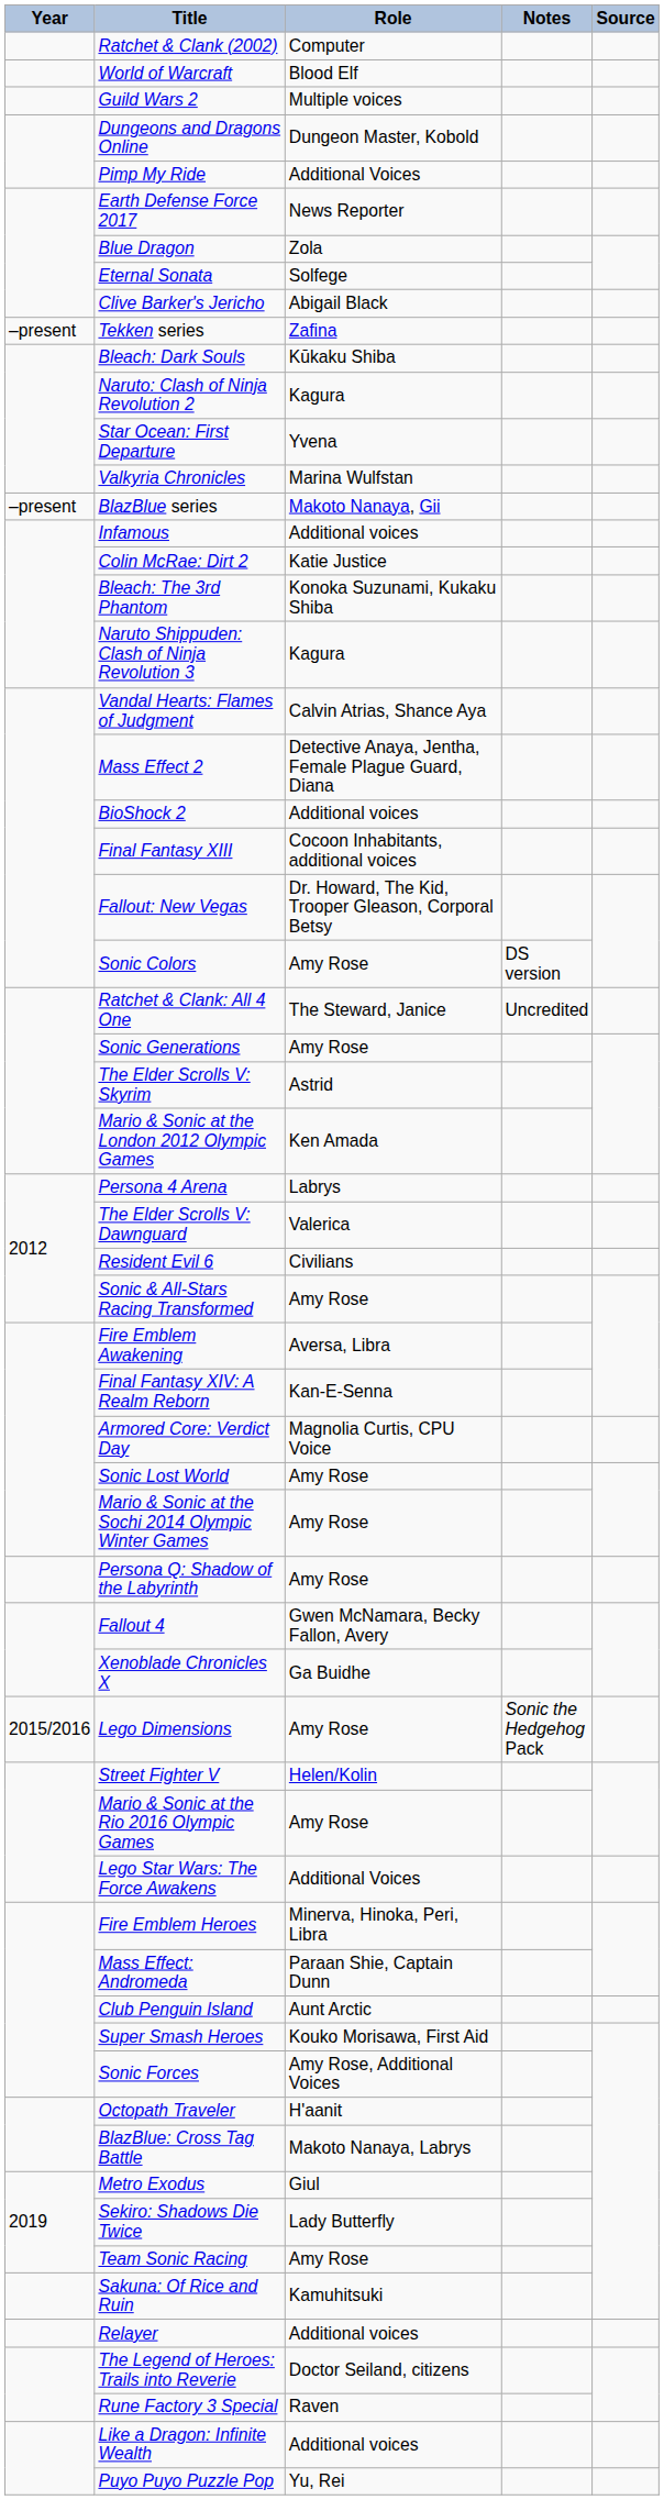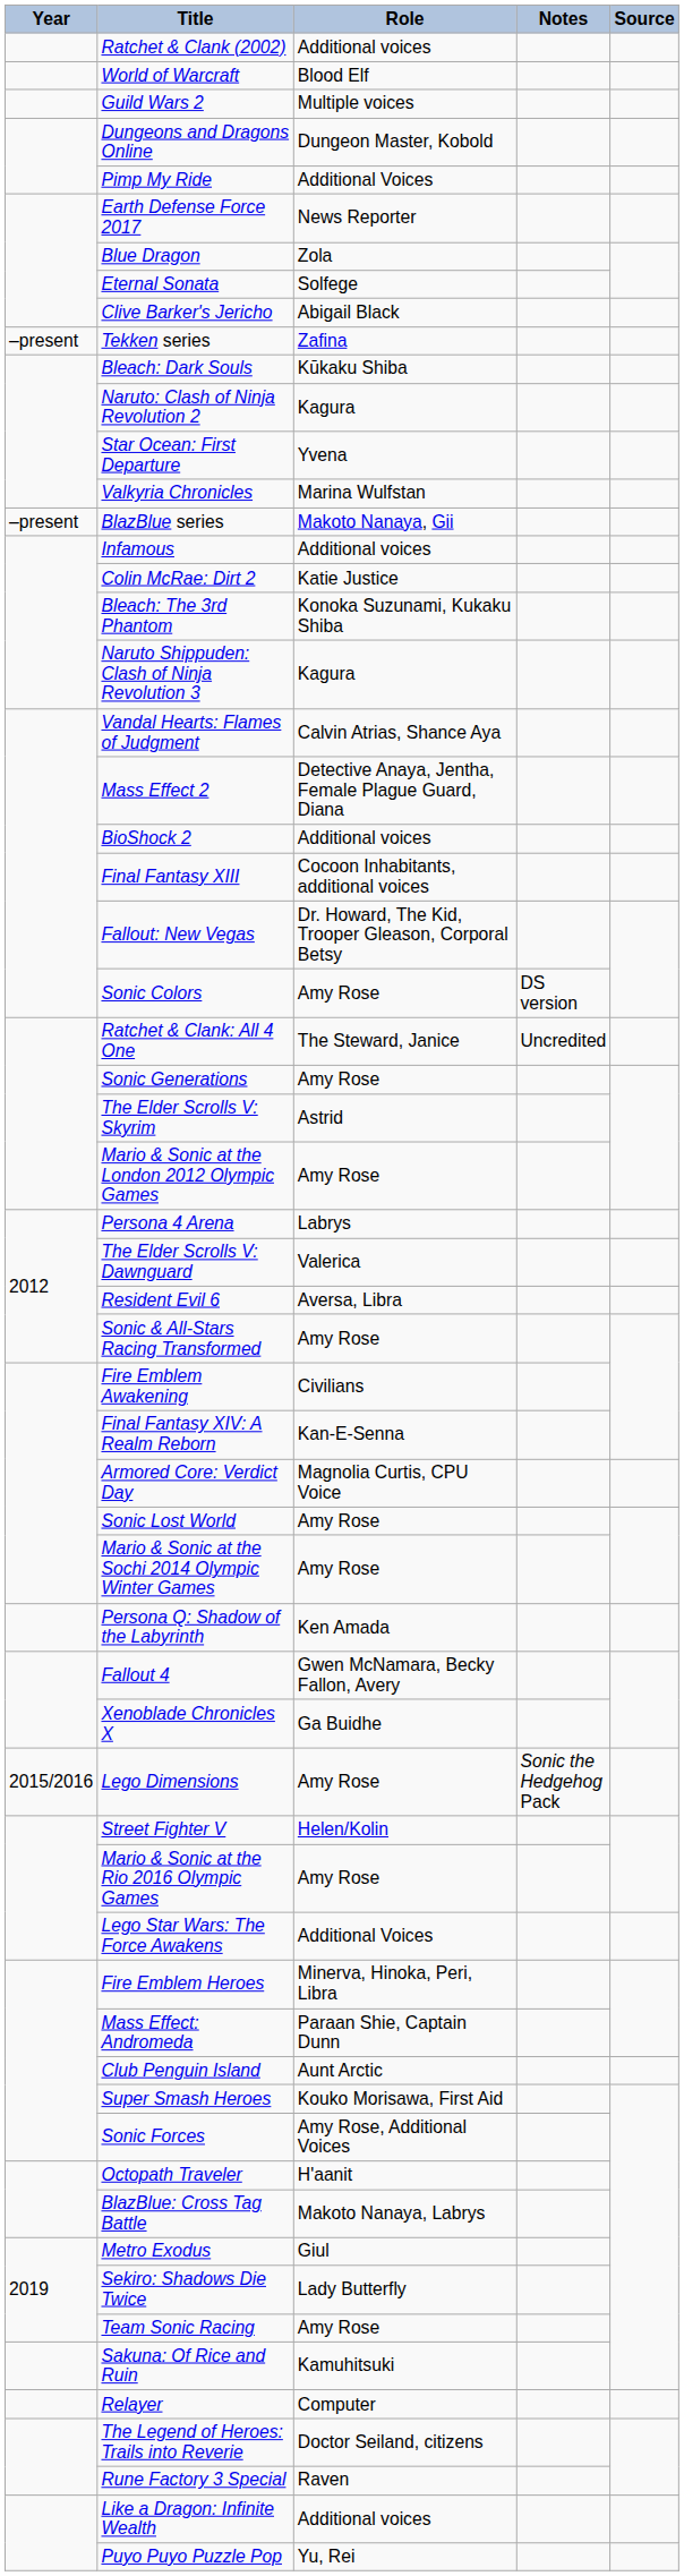 <table class="wikitable sortable plainrowheaders" style="width=100%; font-size: 100%;">
 <tr>
 <th scope="col" style="background:#b0c4de; width:40px">Year </th>
 <th scope="col" style="background:#b0c4de; width:250px;">Title</th>
 <th scope="col" style="background:#b0c4de; width:300px">Role </th>
 <th scope="col" style="background:#b0c4de;" class="unsortable">Notes </th>
 <th scope="col" style="background:#b0c4de;" class="unsortable">Source</th>
 </tr>
 <tr>
 <td></td>
 <td><em><a href='#'>Ratchet & Clank (2002)</a></em></td>
-<td>Computer</td>
+<td>Additional voices</td>
 <td></td>
 <td></td>
 </tr>
 <tr>
 <td></td>
 <td><em><a href='#'>World of Warcraft</a></em></td>
 <td>Blood Elf</td>
 <td></td>
 <td></td>
 </tr>
 <tr>
 <td></td>
 <td><em><a href='#'>Guild Wars 2</a></em></td>
 <td>Multiple voices</td>
 <td></td>
 <td></td>
 </tr>
 <tr>
 <td rowspan="2"></td>
 <td><em><a href='#'>Dungeons and Dragons Online</a></em></td>
 <td>Dungeon Master, Kobold</td>
 <td></td>
 <td></td>
 </tr>
 <tr>
 <td><em><a href='#'>Pimp My Ride</a></em></td>
 <td>Additional Voices</td>
 <td></td>
 <td></td>
 </tr>
 <tr>
 <td rowspan="4"></td>
 <td><em><a href='#'>Earth Defense Force 2017</a></em></td>
 <td>News Reporter</td>
 <td></td>
 <td></td>
 </tr>
 <tr>
 <td><em><a href='#'>Blue Dragon</a></em></td>
 <td>Zola</td>
 <td></td>
 <td rowspan="2"></td>
 </tr>
 <tr>
 <td><em><a href='#'>Eternal Sonata</a></em></td>
 <td>Solfege</td>
 <td></td>
 </tr>
 <tr>
 <td><em><a href='#'>Clive Barker's Jericho</a></em></td>
 <td>Abigail Black</td>
 <td></td>
 <td></td>
 </tr>
 <tr>
 <td>–present</td>
 <td><em><a href='#'>Tekken</a></em> series</td>
 <td><a href='#'>Zafina</a></td>
 <td></td>
 <td></td>
 </tr>
 <tr>
 <td rowspan="4"></td>
 <td><em><a href='#'>Bleach: Dark Souls</a></em></td>
 <td>Kūkaku Shiba</td>
 <td></td>
 <td></td>
 </tr>
 <tr>
 <td><em><a href='#'>Naruto: Clash of Ninja Revolution 2</a></em></td>
 <td>Kagura</td>
 <td></td>
 <td></td>
 </tr>
 <tr>
 <td><em><a href='#'>Star Ocean: First Departure</a></em></td>
 <td>Yvena</td>
 <td></td>
 <td></td>
 </tr>
 <tr>
 <td><em><a href='#'>Valkyria Chronicles</a></em></td>
 <td>Marina Wulfstan</td>
 <td></td>
 <td></td>
 </tr>
 <tr>
 <td>–present</td>
 <td><em><a href='#'>BlazBlue</a></em> series</td>
 <td><a href='#'>Makoto Nanaya</a>, <a href='#'>Gii</a></td>
 <td></td>
 <td></td>
 </tr>
 <tr>
 <td rowspan="4"></td>
 <td><em><a href='#'>Infamous</a></em></td>
 <td>Additional voices</td>
 <td></td>
 <td></td>
 </tr>
 <tr>
 <td><em><a href='#'>Colin McRae: Dirt 2</a></em></td>
 <td>Katie Justice</td>
 <td></td>
 <td></td>
 </tr>
 <tr>
 <td><em><a href='#'>Bleach: The 3rd Phantom</a></em></td>
 <td>Konoka Suzunami, Kukaku Shiba</td>
 <td></td>
 <td></td>
 </tr>
 <tr>
 <td><em><a href='#'>Naruto Shippuden: Clash of Ninja Revolution 3</a></em></td>
 <td>Kagura</td>
 <td></td>
 <td></td>
 </tr>
 <tr>
 <td rowspan="6"></td>
 <td><em><a href='#'>Vandal Hearts: Flames of Judgment</a></em></td>
 <td>Calvin Atrias, Shance Aya</td>
 <td></td>
 <td></td>
 </tr>
 <tr>
 <td><em><a href='#'>Mass Effect 2</a></em></td>
 <td>Detective Anaya, Jentha, Female Plague Guard, Diana</td>
 <td></td>
 <td></td>
 </tr>
 <tr>
 <td><em><a href='#'>BioShock 2</a></em></td>
 <td>Additional voices</td>
 <td></td>
 <td></td>
 </tr>
 <tr>
 <td><em><a href='#'>Final Fantasy XIII</a></em></td>
 <td>Cocoon Inhabitants, additional voices</td>
 <td></td>
 <td></td>
 </tr>
 <tr>
 <td><em><a href='#'>Fallout: New Vegas</a></em></td>
 <td>Dr. Howard, The Kid, Trooper Gleason, Corporal Betsy</td>
 <td></td>
 <td rowspan="2"></td>
 </tr>
 <tr>
 <td><em><a href='#'>Sonic Colors</a></em></td>
 <td>Amy Rose</td>
 <td>DS version</td>
 </tr>
 <tr>
 <td rowspan="4"></td>
 <td><em><a href='#'>Ratchet & Clank: All 4 One</a></em></td>
 <td>The Steward, Janice</td>
 <td>Uncredited</td>
 <td> </td>
 </tr>
 <tr>
 <td><em><a href='#'>Sonic Generations</a></em></td>
 <td>Amy Rose</td>
 <td></td>
 <td rowspan="3"></td>
 </tr>
 <tr>
 <td><em><a href='#'>The Elder Scrolls V: Skyrim</a></em></td>
 <td>Astrid</td>
 <td></td>
 </tr>
 <tr>
 <td><em><a href='#'>Mario & Sonic at the London 2012 Olympic Games</a></em></td>
-<td>Ken Amada</td>
+<td>Amy Rose</td>
 <td></td>
 </tr>
 <tr>
 <td rowspan="4">2012</td>
 <td><em><a href='#'>Persona 4 Arena</a></em></td>
 <td>Labrys</td>
 <td></td>
 <td></td>
 </tr>
 <tr>
 <td><em><a href='#'>The Elder Scrolls V: Dawnguard</a></em></td>
 <td>Valerica</td>
 <td></td>
 <td></td>
 </tr>
 <tr>
 <td><em><a href='#'>Resident Evil 6</a></em></td>
-<td>Civilians</td>
+<td>Aversa, Libra</td>
 <td></td>
 <td></td>
 </tr>
 <tr>
 <td><em><a href='#'>Sonic & All-Stars Racing Transformed</a></em></td>
 <td>Amy Rose</td>
 <td></td>
 <td rowspan="3"></td>
 </tr>
 <tr>
 <td rowspan="5"></td>
 <td><em><a href='#'>Fire Emblem Awakening</a></em></td>
-<td>Aversa, Libra</td>
+<td>Civilians</td>
 <td></td>
 </tr>
 <tr>
 <td><em><a href='#'>Final Fantasy XIV: A Realm Reborn</a></em></td>
 <td>Kan-E-Senna</td>
 <td></td>
 </tr>
 <tr>
 <td><em><a href='#'>Armored Core: Verdict Day</a></em></td>
 <td>Magnolia Curtis, CPU Voice</td>
 <td></td>
 <td></td>
 </tr>
 <tr>
 <td><em><a href='#'>Sonic Lost World</a></em></td>
 <td>Amy Rose</td>
 <td></td>
 <td rowspan="2"></td>
 </tr>
 <tr>
 <td><em><a href='#'>Mario & Sonic at the Sochi 2014 Olympic Winter Games</a></em></td>
 <td>Amy Rose</td>
 <td></td>
 </tr>
 <tr>
 <td></td>
 <td><em><a href='#'>Persona Q: Shadow of the Labyrinth</a></em></td>
-<td>Amy Rose</td>
+<td>Ken Amada</td>
 <td></td>
 <td></td>
 </tr>
 <tr>
 <td rowspan="2"></td>
 <td><em><a href='#'>Fallout 4</a></em></td>
 <td>Gwen McNamara, Becky Fallon, Avery</td>
 <td></td>
 <td rowspan="2"></td>
 </tr>
 <tr>
 <td><em><a href='#'>Xenoblade Chronicles X</a></em></td>
 <td>Ga Buidhe</td>
 <td></td>
 </tr>
 <tr>
 <td>2015/2016</td>
 <td><em><a href='#'>Lego Dimensions</a></em></td>
 <td>Amy Rose</td>
 <td><em>Sonic the Hedgehog</em> Pack</td>
 <td></td>
 </tr>
 <tr>
 <td rowspan="3"></td>
 <td><em><a href='#'>Street Fighter V</a></em></td>
 <td><a href='#'>Helen/Kolin</a></td>
 <td></td>
 <td rowspan="2"></td>
 </tr>
 <tr>
 <td><em><a href='#'>Mario & Sonic at the Rio 2016 Olympic Games</a></em></td>
 <td>Amy Rose</td>
 <td></td>
 </tr>
 <tr>
 <td><em><a href='#'>Lego Star Wars: The Force Awakens</a></em></td>
 <td>Additional Voices</td>
 <td></td>
 <td></td>
 </tr>
 <tr>
 <td rowspan="5"></td>
 <td><em><a href='#'>Fire Emblem Heroes</a></em></td>
 <td>Minerva, Hinoka, Peri, Libra</td>
 <td></td>
 <td rowspan="2"></td>
 </tr>
 <tr>
 <td><em><a href='#'>Mass Effect: Andromeda</a></em></td>
 <td>Paraan Shie, Captain Dunn</td>
 <td></td>
 </tr>
 <tr>
 <td><em><a href='#'>Club Penguin Island</a></em></td>
 <td>Aunt Arctic</td>
 <td></td>
 <td></td>
 </tr>
 <tr>
 <td><em><a href='#'>Super Smash Heroes</a></em></td>
 <td>Kouko Morisawa, First Aid</td>
 <td></td>
 <td rowspan="8"></td>
 </tr>
 <tr>
 <td><em><a href='#'>Sonic Forces</a></em></td>
 <td>Amy Rose, Additional Voices</td>
 <td></td>
 </tr>
 <tr>
 <td rowspan="2"></td>
 <td><em><a href='#'>Octopath Traveler</a></em></td>
 <td>H'aanit</td>
 <td></td>
 </tr>
 <tr>
 <td><em><a href='#'>BlazBlue: Cross Tag Battle</a></em></td>
 <td>Makoto Nanaya, Labrys</td>
 <td></td>
 </tr>
 <tr>
 <td rowspan="3">2019</td>
 <td><em><a href='#'>Metro Exodus</a></em></td>
 <td>Giul</td>
 <td></td>
 </tr>
 <tr>
 <td><em><a href='#'>Sekiro: Shadows Die Twice</a></em></td>
 <td>Lady Butterfly</td>
 <td></td>
 </tr>
 <tr>
 <td><em><a href='#'>Team Sonic Racing</a></em></td>
 <td>Amy Rose</td>
 <td></td>
 </tr>
 <tr>
 <td></td>
 <td><em><a href='#'>Sakuna: Of Rice and Ruin</a></em></td>
 <td>Kamuhitsuki</td>
 <td></td>
 </tr>
 <tr>
 <td></td>
 <td><em><a href='#'>Relayer</a></em></td>
-<td>Additional voices</td>
+<td>Computer</td>
 <td></td>
 <td></td>
 </tr>
 <tr>
 <td rowspan="2"></td>
 <td><em><a href='#'>The Legend of Heroes: Trails into Reverie</a></em></td>
 <td>Doctor Seiland, citizens</td>
 <td></td>
 <td rowspan="2"></td>
 </tr>
 <tr>
 <td><em><a href='#'>Rune Factory 3 Special</a></em></td>
 <td>Raven</td>
 <td></td>
 </tr>
 <tr>
 <td rowspan="2"></td>
 <td><em><a href='#'>Like a Dragon: Infinite Wealth</a></em></td>
 <td>Additional voices</td>
 <td></td>
 <td></td>
 </tr>
 <tr>
 <td><em><a href='#'>Puyo Puyo Puzzle Pop</a></em></td>
 <td>Yu, Rei</td>
 <td></td>
 <td></td>
 </tr>
 </table>
